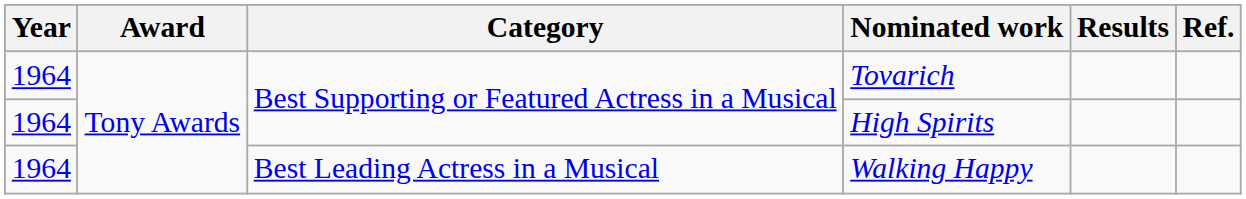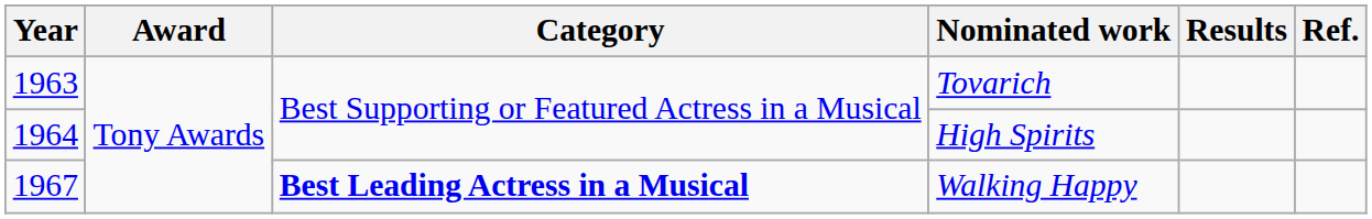 <table class="wikitable">
 <tr>
 <th>Year</th>
 <th>Award</th>
 <th>Category</th>
 <th>Nominated work</th>
 <th>Results</th>
 <th>Ref.</th>
 </tr>
 <tr>
-<td><a href='#'>1964</a></td>
+<td><a href='#'>1963</a></td>
 <td rowspan="3"><a href='#'>Tony Awards</a></td>
 <td rowspan="2"><a href='#'>Best Supporting or Featured Actress in a Musical</a></td>
 <td><em><a href='#'>Tovarich</a></em></td>
 <td></td>
 <td align="center"></td>
 </tr>
 <tr>
 <td><a href='#'>1964</a></td>
 <td><em><a href='#'>High Spirits</a></em></td>
 <td></td>
 <td align="center"></td>
 </tr>
 <tr>
-<td><a href='#'>1964</a></td>
-<td><a href='#'>Best Leading Actress in a Musical</a></td>
+<td><a href='#'>1967</a></td>
+<td><strong><a href='#'>Best Leading Actress in a Musical</a></strong></td>
 <td><em><a href='#'>Walking Happy</a></em></td>
 <td></td>
 <td align="center"></td>
 </tr>
 </table>
